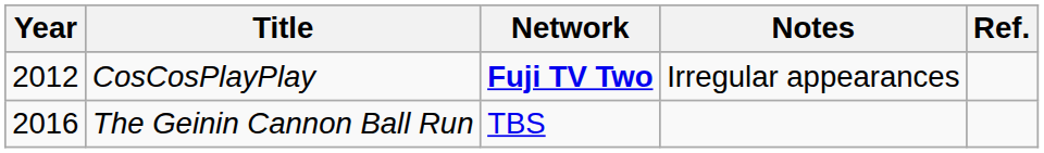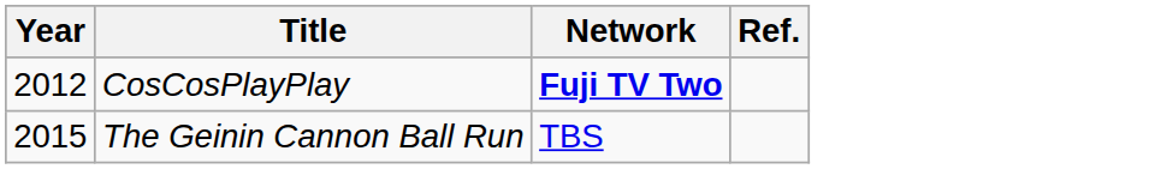 <table class="wikitable">
 <tr>
 <th>Year</th>
 <th>Title</th>
 <th>Network</th>
-<th>Notes</th>
 <th>Ref.</th>
 </tr>
 <tr>
 <td>2012</td>
 <td><em>CosCosPlayPlay</em></td>
 <td><strong><a href='#'>Fuji TV Two</a></strong></td>
-<td>Irregular appearances</td>
 <td></td>
 </tr>
 <tr>
-<td>2016</td>
+<td>2015</td>
 <td><em>The Geinin Cannon Ball Run</em></td>
 <td><a href='#'>TBS</a></td>
 <td></td>
-<td></td>
 </tr>
 </table>
